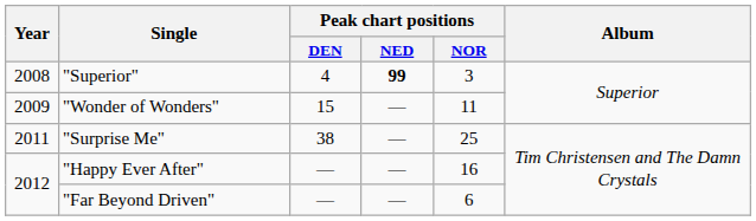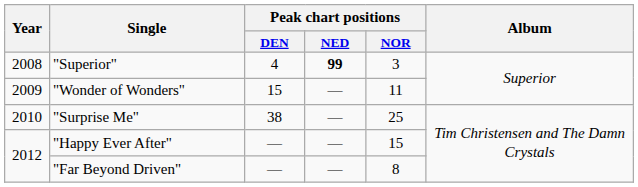 <table class="wikitable" style="font-size: 9pt; text-align: center">
 <tr>
 <th rowspan="2" style="text-align:center; width:30px;">Year</th>
 <th rowspan="2" style="text-align:center; width:150px;">Single</th>
 <th colspan="3" style="text-align:center; width:50px;">Peak chart positions</th>
 <th style="width:160px;" rowspan="2">Album</th>
 </tr>
 <tr style="font-size:90%;">
 <th style="width:4em;"><a href='#'>DEN</a></th>
 <th style="width:4em;"><a href='#'>NED</a></th>
 <th style="width:4em;"><a href='#'>NOR</a></th>
 </tr>
 <tr>
 <td>2008</td>
 <td style="text-align:left;">"Superior"</td>
 <td>4</td>
 <td><strong>99</strong></td>
 <td>3</td>
 <td rowspan="2"><em>Superior</em></td>
 </tr>
 <tr>
 <td>2009</td>
 <td style="text-align:left;">"Wonder of Wonders"</td>
 <td>15</td>
 <td>—</td>
 <td>11</td>
 </tr>
 <tr>
-<td>2011</td>
+<td>2010</td>
 <td style="text-align:left;">"Surprise Me"</td>
 <td>38</td>
 <td>—</td>
 <td>25</td>
 <td rowspan="3"><em>Tim Christensen and The Damn Crystals</em></td>
 </tr>
 <tr>
 <td rowspan="2">2012</td>
 <td style="text-align:left;">"Happy Ever After"</td>
 <td>—</td>
 <td>—</td>
-<td>16</td>
+<td>15</td>
 </tr>
 <tr>
 <td style="text-align:left;">"Far Beyond Driven"</td>
 <td>—</td>
 <td>—</td>
-<td>6</td>
+<td>8</td>
 </tr>
 </table>
